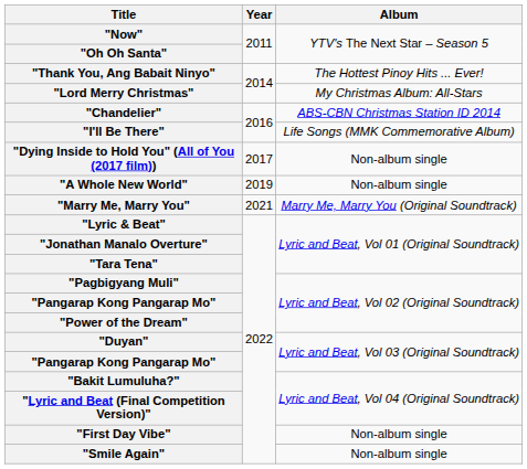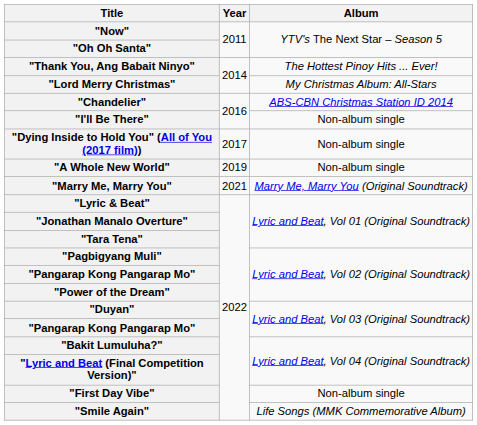 <table class="wikitable plainrowheaders" style="text-align:center;">
 <tr>
 <th scope="col" rowspan="1" style="width:300px;">Title</th>
 <th scope="col" rowspan="1">Year</th>
 <th scope="col" rowspan="1">Album</th>
 </tr>
 <tr>
 <th scope="row">"Now"</th>
 <td align="center" rowspan="2">2011</td>
 <td rowspan="2"><em>YTV's </em>The Next Star<em> – Season 5</em></td>
 </tr>
 <tr>
 <th scope="row">"Oh Oh Santa" <br></th>
 </tr>
 <tr>
 <th scope="row">"Thank You, Ang Babait Ninyo"</th>
 <td align="center" rowspan="2">2014</td>
 <td><em>The Hottest Pinoy Hits ... Ever!</em></td>
 </tr>
 <tr>
 <th scope="row">"Lord Merry Christmas"</th>
 <td><em>My Christmas Album: All-Stars</em></td>
 </tr>
 <tr>
 <th scope="row">"Chandelier"</th>
 <td rowspan="2">2016</td>
 <td><em><a href='#'>ABS-CBN Christmas Station ID 2014</a></em></td>
 </tr>
 <tr>
 <th scope="row">"I'll Be There" <br></th>
-<td><em>Life Songs (MMK Commemorative Album)</em></td>
+<td>Non-album single</td>
 </tr>
 <tr>
 <th scope="row">"Dying Inside to Hold You" (<a href='#'>All of You (2017 film)</a>)</th>
 <td rowspan="1">2017</td>
 <td>Non-album single</td>
 </tr>
 <tr>
 <th scope="row">"A Whole New World" <br></th>
 <td rowspan="1">2019</td>
 <td>Non-album single</td>
 </tr>
 <tr>
 <th scope="row">"Marry Me, Marry You"</th>
 <td rowspan="1">2021</td>
 <td><em><a href='#'>Marry Me, Marry You</a> (Original Soundtrack)</em></td>
 </tr>
 <tr>
 <th scope="row">"Lyric & Beat" <br></th>
 <td rowspan="12">2022</td>
 <td rowspan="3"><em><a href='#'>Lyric and Beat</a>, Vol 01 (Original Soundtrack)</em></td>
 </tr>
 <tr>
 <th scope="row">"Jonathan Manalo Overture" <br></th>
 </tr>
 <tr>
 <th scope="row">"Tara Tena" <br></th>
 </tr>
 <tr>
 <th scope="row">"Pagbigyang Muli"</th>
 <td rowspan="3"><em><a href='#'>Lyric and Beat</a>, Vol 02 (Original Soundtrack)</em></td>
 </tr>
 <tr>
 <th scope="row">"Pangarap Kong Pangarap Mo" <br></th>
 </tr>
 <tr>
 <th scope="row">"Power of the Dream" <br></th>
 </tr>
 <tr>
 <th scope="row">"Duyan"</th>
 <td rowspan="2"><em><a href='#'>Lyric and Beat</a>, Vol 03 (Original Soundtrack)</em></td>
 </tr>
 <tr>
 <th scope="row">"Pangarap Kong Pangarap Mo" <br></th>
 </tr>
 <tr>
 <th scope="row">"Bakit Lumuluha?" <br></th>
 <td rowspan="2"><em><a href='#'>Lyric and Beat</a>, Vol 04 (Original Soundtrack)</em></td>
 </tr>
 <tr>
 <th scope="row">"<a href='#'>Lyric and Beat</a> (Final Competition Version)" <br></th>
 </tr>
 <tr>
 <th scope="row">"First Day Vibe" <br></th>
 <td>Non-album single</td>
 </tr>
 <tr>
 <th scope="row">"Smile Again" <br></th>
-<td>Non-album single</td>
+<td><em>Life Songs (MMK Commemorative Album)</em></td>
 </tr>
 </table>
